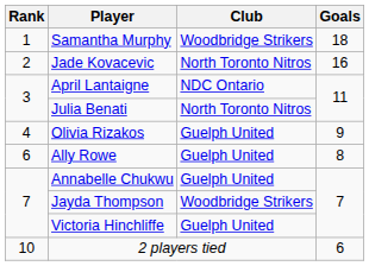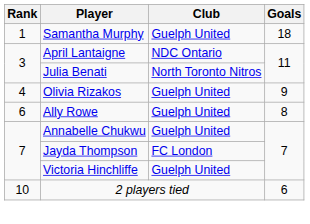 <table class="wikitable">
 <tr>
 <th>Rank</th>
 <th>Player</th>
 <th>Club</th>
 <th>Goals</th>
 </tr>
 <tr>
 <td style="text-align:center" rowspan="1">1</td>
 <td><a href='#'>Samantha Murphy</a></td>
-<td><a href='#'>Woodbridge Strikers</a></td>
+<td><a href='#'>Guelph United</a></td>
 <td style="text-align:center" rowspan="1">18</td>
-</tr>
-<tr>
-<td style="text-align:center" rowspan="1">2</td>
-<td><a href='#'>Jade Kovacevic</a></td>
-<td><a href='#'>North Toronto Nitros</a></td>
-<td style="text-align:center" rowspan="1">16</td>
 </tr>
 <tr>
 <td style="text-align:center" rowspan="2">3</td>
 <td><a href='#'>April Lantaigne</a></td>
 <td><a href='#'>NDC Ontario</a></td>
 <td style="text-align:center" rowspan="2">11</td>
 </tr>
 <tr>
 <td><a href='#'>Julia Benati</a></td>
 <td><a href='#'>North Toronto Nitros</a></td>
 </tr>
 <tr>
 <td style="text-align:center" rowspan="1">4</td>
 <td><a href='#'>Olivia Rizakos</a></td>
 <td><a href='#'>Guelph United</a></td>
 <td style="text-align:center" rowspan="1">9</td>
 </tr>
 <tr>
 <td style="text-align:center" rowspan="1">6</td>
 <td><a href='#'>Ally Rowe</a></td>
 <td><a href='#'>Guelph United</a></td>
 <td style="text-align:center" rowspan="1">8</td>
 </tr>
 <tr>
 <td style="text-align:center" rowspan="3">7</td>
 <td><a href='#'>Annabelle Chukwu</a></td>
 <td><a href='#'>Guelph United</a></td>
 <td style="text-align:center" rowspan="3">7</td>
 </tr>
 <tr>
 <td><a href='#'>Jayda Thompson</a></td>
-<td><a href='#'>Woodbridge Strikers</a></td>
+<td><a href='#'>FC London</a></td>
 </tr>
 <tr>
 <td><a href='#'>Victoria Hinchliffe</a></td>
 <td><a href='#'>Guelph United</a></td>
 </tr>
 <tr>
 <td style="text-align:center">10</td>
 <td style="text-align:center" colspan="2"><em>2 players tied</em></td>
 <td style="text-align:center">6</td>
 </tr>
 </table>
